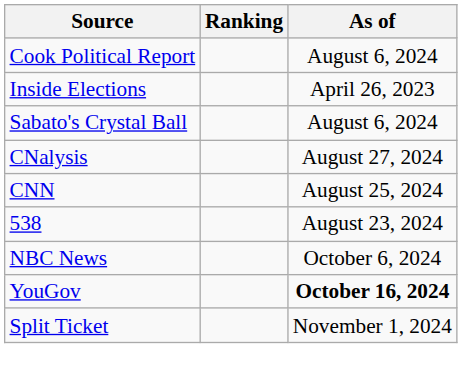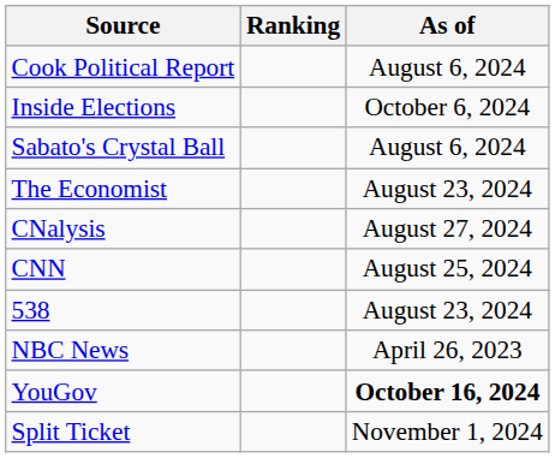 <table class="wikitable" style="text-align:center">
 <tr>
 <th>Source</th>
 <th>Ranking</th>
 <th>As of</th>
 </tr>
 <tr>
 <td align=left><a href='#'>Cook Political Report</a></td>
 <td></td>
 <td>August 6, 2024</td>
 </tr>
 <tr>
 <td align=left><a href='#'>Inside Elections</a></td>
 <td></td>
-<td>April 26, 2023</td>
+<td>October 6, 2024</td>
 </tr>
 <tr>
 <td align=left><a href='#'>Sabato's Crystal Ball</a></td>
 <td></td>
 <td>August 6, 2024</td>
+</tr>
+<tr>
+<td align=left><a href='#'>The Economist</a></td>
+<td></td>
+<td>August 23, 2024</td>
 </tr>
 <tr>
 <td align=left><a href='#'>CNalysis</a></td>
 <td></td>
 <td>August 27, 2024</td>
 </tr>
 <tr>
 <td align=left><a href='#'>CNN</a></td>
 <td></td>
 <td>August 25, 2024</td>
 </tr>
 <tr>
 <td align="left"><a href='#'>538</a></td>
 <td></td>
 <td>August 23, 2024</td>
 </tr>
 <tr>
 <td align="left"><a href='#'>NBC News</a></td>
 <td></td>
-<td>October 6, 2024</td>
+<td>April 26, 2023</td>
 </tr>
 <tr>
 <td align="left"><a href='#'>YouGov</a></td>
 <td></td>
 <td><strong>October 16, 2024</strong></td>
 </tr>
 <tr>
 <td align="left"><a href='#'>Split Ticket</a></td>
 <td></td>
 <td>November 1, 2024</td>
 </tr>
 </table>
